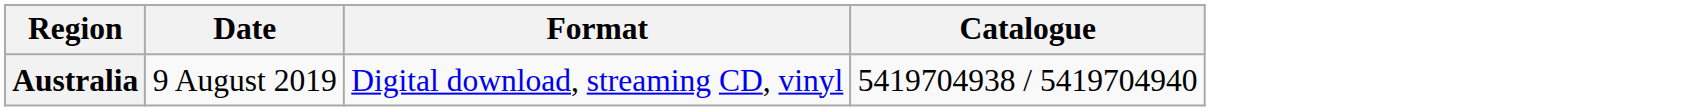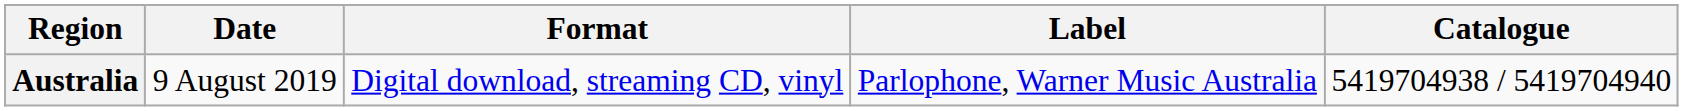 <table class="wikitable plainrowheaders">
 <tr>
 <th>Region</th>
 <th>Date</th>
 <th>Format</th>
+<th>Label</th>
 <th>Catalogue</th>
 </tr>
 <tr>
 <th scope="row">Australia</th>
 <td>9 August 2019</td>
 <td><a href='#'>Digital download</a>, <a href='#'>streaming</a> <a href='#'>CD</a>, <a href='#'>vinyl</a></td>
+<td><a href='#'>Parlophone</a>, <a href='#'>Warner Music Australia</a></td>
 <td>5419704938 / 5419704940</td>
 </tr>
 </table>
